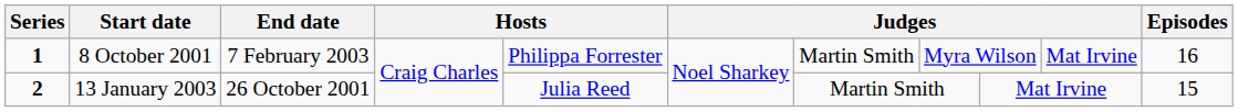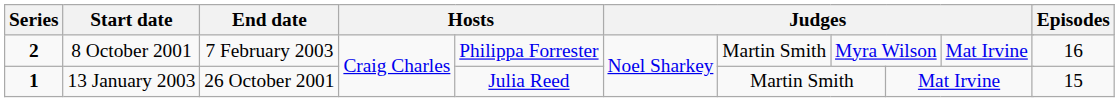 <table class="wikitable" style="text-align:center;">
 <tr>
 <th>Series</th>
 <th>Start date</th>
 <th>End date</th>
 <th colspan="2">Hosts</th>
 <th colspan="7">Judges</th>
 <th>Episodes</th>
 </tr>
 <tr>
-<td><strong>1</strong></td>
+<td><strong>2</strong></td>
 <td>8 October 2001</td>
 <td>7 February 2003</td>
 <td rowspan="2"><a href='#'>Craig Charles</a></td>
 <td><a href='#'>Philippa Forrester</a></td>
 <td rowspan="2"><a href='#'>Noel Sharkey</a></td>
 <td colspan="2">Martin Smith</td>
 <td colspan="2"><a href='#'>Myra Wilson</a></td>
 <td colspan="2"><a href='#'>Mat Irvine</a></td>
 <td>16</td>
 </tr>
 <tr>
-<td><strong>2</strong></td>
+<td><strong>1</strong></td>
 <td>13 January 2003</td>
 <td>26 October 2001</td>
 <td><a href='#'>Julia Reed</a></td>
 <td colspan="3">Martin Smith</td>
 <td colspan="3"><a href='#'>Mat Irvine</a></td>
 <td>15</td>
 </tr>
 </table>
